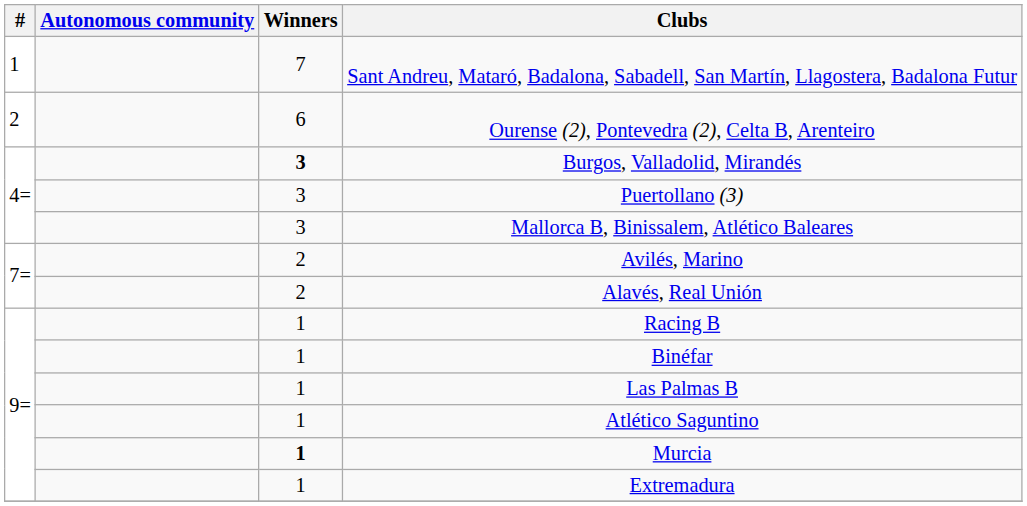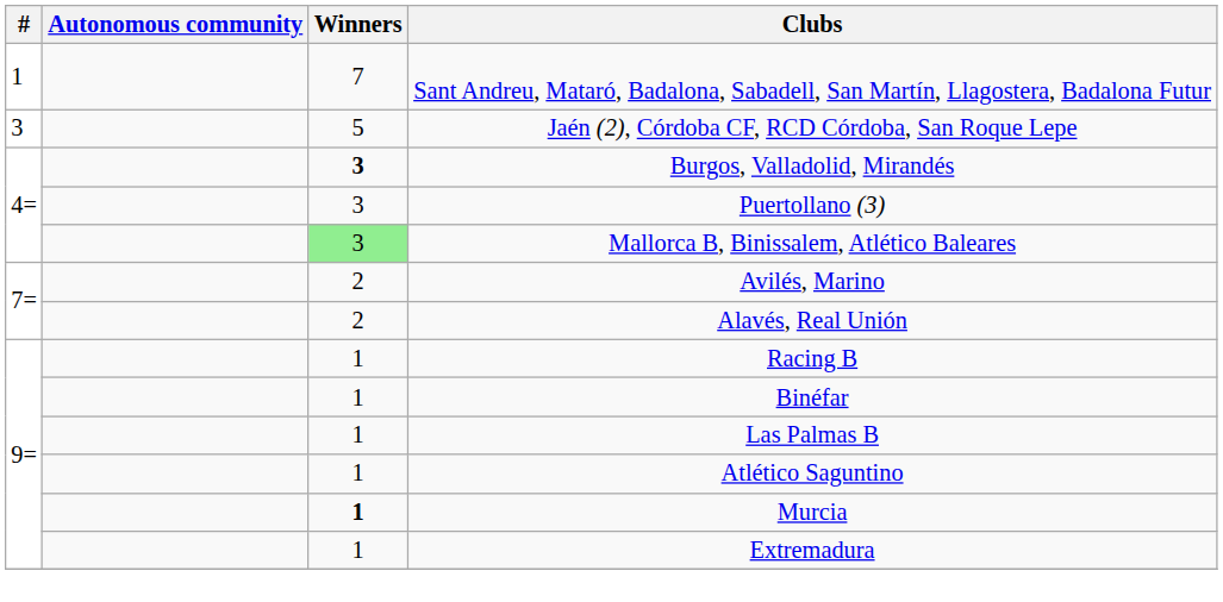 <table class="wikitable">
 <tr>
 <th>#</th>
 <th><a href='#'>Autonomous community</a></th>
 <th>Winners</th>
 <th>Clubs</th>
 </tr>
 <tr>
 <td rowspan=1 bgcolor=white>1</td>
 <td></td>
 <td align=center>7</td>
 <td align=center><br><a href='#'>Sant Andreu</a>, <a href='#'>Mataró</a>, <a href='#'>Badalona</a>, <a href='#'>Sabadell</a>, <a href='#'>San Martín</a>, <a href='#'>Llagostera</a>, <a href='#'>Badalona Futur</a></td>
 </tr>
 <tr>
-<td rowspan=1 bgcolor=white>2</td>
+<td rowspan=1 bgcolor=white>3</td>
 <td></td>
-<td align=center>6</td>
-<td align=center><br><a href='#'>Ourense</a> <em>(2)</em>, <a href='#'>Pontevedra</a> <em>(2)</em>, <a href='#'>Celta B</a>, <a href='#'>Arenteiro</a></td>
+<td align=center>5</td>
+<td align=center><a href='#'>Jaén</a> <em>(2)</em>, <a href='#'>Córdoba CF</a>, <a href='#'>RCD Córdoba</a>, <a href='#'>San Roque Lepe</a></td>
 </tr>
 <tr>
 <td rowspan=3 bgcolor=white>4=</td>
 <td></td>
 <td align=center><strong>3</strong></td>
 <td align=center><a href='#'>Burgos</a>, <a href='#'>Valladolid</a>, <a href='#'>Mirandés</a></td>
 </tr>
 <tr>
 <td></td>
 <td align=center>3</td>
 <td align=center><a href='#'>Puertollano</a> <em>(3)</em></td>
 </tr>
 <tr>
 <td></td>
-<td align=center>3</td>
+<td align=center style="background: lightgreen;">3</td>
 <td align=center><a href='#'>Mallorca B</a>, <a href='#'>Binissalem</a>, <a href='#'>Atlético Baleares</a></td>
 </tr>
 <tr>
 <td rowspan=2 bgcolor=white>7=</td>
 <td></td>
 <td align=center>2</td>
 <td align=center><a href='#'>Avilés</a>, <a href='#'>Marino</a></td>
 </tr>
 <tr>
 <td></td>
 <td align=center>2</td>
 <td align=center><a href='#'>Alavés</a>, <a href='#'>Real Unión</a></td>
 </tr>
 <tr>
 <td rowspan=6 bgcolor=white>9=</td>
 <td></td>
 <td align=center>1</td>
 <td align=center><a href='#'>Racing B</a></td>
 </tr>
 <tr>
 <td></td>
 <td align=center>1</td>
 <td align=center><a href='#'>Binéfar</a></td>
 </tr>
 <tr>
 <td></td>
 <td align=center>1</td>
 <td align=center><a href='#'>Las Palmas B</a></td>
 </tr>
 <tr>
 <td></td>
 <td align=center>1</td>
 <td align=center><a href='#'>Atlético Saguntino</a></td>
 </tr>
 <tr>
 <td></td>
 <td align=center><strong>1</strong></td>
 <td align=center><a href='#'>Murcia</a></td>
 </tr>
 <tr>
 <td></td>
 <td align=center>1</td>
 <td align=center><a href='#'>Extremadura</a></td>
 </tr>
 <tr>
 </tr>
 </table>
